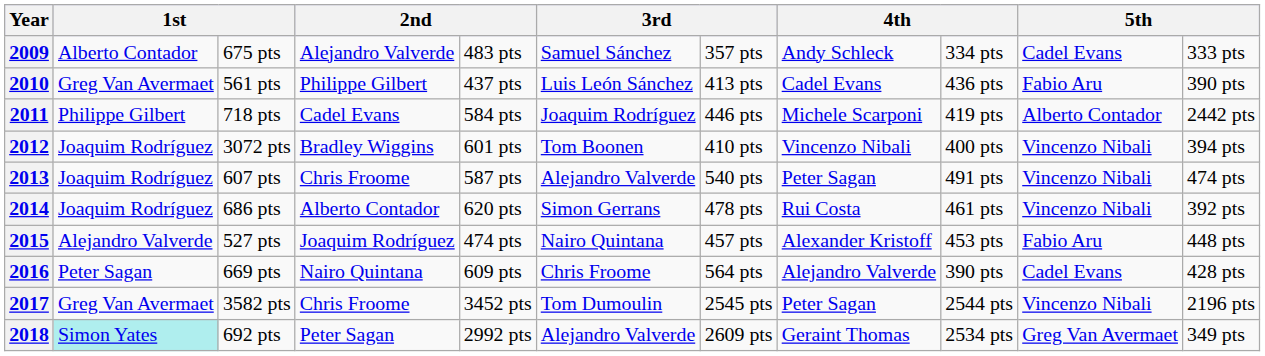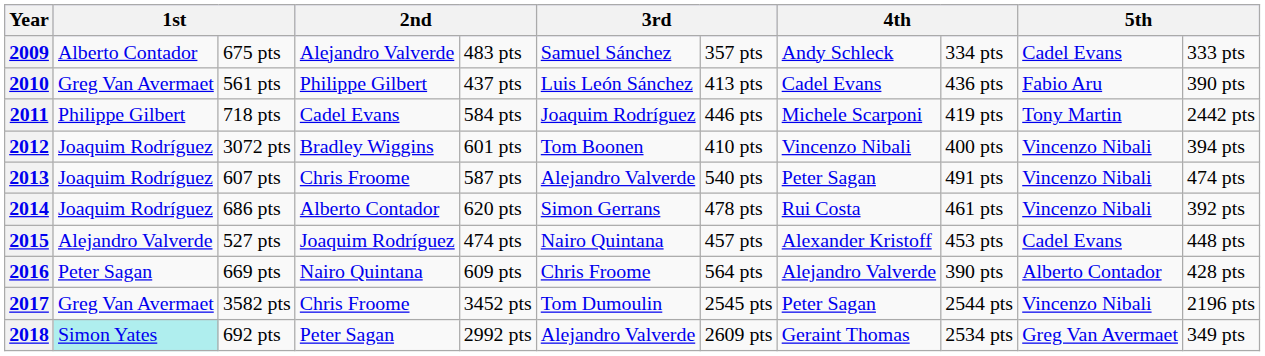 <table class="wikitable">
 <tr style="background:#ccf;">
 <th>Year</th>
 <th colspan=2>1st</th>
 <th colspan=2>2nd</th>
 <th colspan=2>3rd</th>
 <th colspan=2>4th</th>
 <th colspan=2>5th</th>
 </tr>
 <tr>
 <th><a href='#'>2009</a></th>
 <td align=left> <a href='#'>Alberto Contador</a> <br> </td>
 <td>675 pts</td>
 <td align=left> <a href='#'>Alejandro Valverde</a> <br> </td>
 <td>483 pts</td>
 <td align=left> <a href='#'>Samuel Sánchez</a> <br> </td>
 <td>357 pts</td>
 <td align=left> <a href='#'>Andy Schleck</a> <br> </td>
 <td>334 pts</td>
 <td align=left> <a href='#'>Cadel Evans</a> <br> </td>
 <td>333 pts</td>
 </tr>
 <tr>
 <th><a href='#'>2010</a></th>
 <td align=left> <a href='#'>Greg Van Avermaet</a> <br> </td>
 <td>561 pts</td>
 <td align=left> <a href='#'>Philippe Gilbert</a> <br> </td>
 <td>437 pts</td>
 <td align=left> <a href='#'>Luis León Sánchez</a> <br> </td>
 <td>413 pts</td>
 <td align=left> <a href='#'>Cadel Evans</a> <br> </td>
 <td>436 pts</td>
 <td align=left> <a href='#'>Fabio Aru</a> <br> </td>
 <td>390 pts</td>
 </tr>
 <tr>
 <th><a href='#'>2011</a></th>
 <td align=left> <a href='#'>Philippe Gilbert</a> <br> </td>
 <td>718 pts</td>
 <td align=left> <a href='#'>Cadel Evans</a> <br> </td>
 <td>584 pts</td>
 <td align=left> <a href='#'>Joaquim Rodríguez</a> <br> </td>
 <td>446 pts</td>
 <td align=left> <a href='#'>Michele Scarponi</a> <br> </td>
 <td>419 pts</td>
-<td align=left> <a href='#'>Alberto Contador</a> <br> </td>
+<td align=left> <a href='#'>Tony Martin</a> <br> </td>
 <td>2442 pts</td>
 </tr>
 <tr>
 <th><a href='#'>2012</a></th>
 <td align=left> <a href='#'>Joaquim Rodríguez</a> <br> </td>
 <td>3072 pts</td>
 <td align=left> <a href='#'>Bradley Wiggins</a> <br> </td>
 <td>601 pts</td>
 <td align=left> <a href='#'>Tom Boonen</a> <br> </td>
 <td>410 pts</td>
 <td align=left> <a href='#'>Vincenzo Nibali</a> <br> </td>
 <td>400 pts</td>
 <td align=left> <a href='#'>Vincenzo Nibali</a> <br> </td>
 <td>394 pts</td>
 </tr>
 <tr>
 <th><a href='#'>2013</a></th>
 <td align=left> <a href='#'>Joaquim Rodríguez</a> <br> </td>
 <td>607 pts</td>
 <td align=left> <a href='#'>Chris Froome</a> <br> </td>
 <td>587 pts</td>
 <td align=left> <a href='#'>Alejandro Valverde</a> <br> </td>
 <td>540 pts</td>
 <td align=left> <a href='#'>Peter Sagan</a> <br> </td>
 <td>491 pts</td>
 <td align=left> <a href='#'>Vincenzo Nibali</a> <br> </td>
 <td>474 pts</td>
 </tr>
 <tr>
 <th><a href='#'>2014</a></th>
 <td align=left> <a href='#'>Joaquim Rodríguez</a> <br> </td>
 <td>686 pts</td>
 <td align=left> <a href='#'>Alberto Contador</a> <br> </td>
 <td>620 pts</td>
 <td align=left> <a href='#'>Simon Gerrans</a> <br> </td>
 <td>478 pts</td>
 <td align=left> <a href='#'>Rui Costa</a> <br> </td>
 <td>461 pts</td>
 <td align=left> <a href='#'>Vincenzo Nibali</a> <br> </td>
 <td>392 pts</td>
 </tr>
 <tr>
 <th><a href='#'>2015</a></th>
 <td align=left> <a href='#'>Alejandro Valverde</a> <br> </td>
 <td>527 pts</td>
 <td align=left> <a href='#'>Joaquim Rodríguez</a> <br> </td>
 <td>474 pts</td>
 <td align=left> <a href='#'>Nairo Quintana</a> <br> </td>
 <td>457 pts</td>
 <td align=left> <a href='#'>Alexander Kristoff</a> <br> </td>
 <td>453 pts</td>
-<td align=left> <a href='#'>Fabio Aru</a> <br> </td>
+<td align=left> <a href='#'>Cadel Evans</a> <br> </td>
 <td>448 pts</td>
 </tr>
 <tr>
 <th><a href='#'>2016</a></th>
 <td align=left> <a href='#'>Peter Sagan</a> <br> </td>
 <td>669 pts</td>
 <td align=left> <a href='#'>Nairo Quintana</a> <br> </td>
 <td>609 pts</td>
 <td align=left> <a href='#'>Chris Froome</a> <br> </td>
 <td>564 pts</td>
 <td align=left> <a href='#'>Alejandro Valverde</a> <br> </td>
 <td>390 pts</td>
-<td align=left> <a href='#'>Cadel Evans</a> <br> </td>
+<td align=left> <a href='#'>Alberto Contador</a> <br> </td>
 <td>428 pts</td>
 </tr>
 <tr>
 <th><a href='#'>2017</a></th>
 <td align=left> <a href='#'>Greg Van Avermaet</a> <br> </td>
 <td>3582 pts</td>
 <td align=left> <a href='#'>Chris Froome</a> <br> </td>
 <td>3452 pts</td>
 <td align=left> <a href='#'>Tom Dumoulin</a> <br> </td>
 <td>2545 pts</td>
 <td align=left> <a href='#'>Peter Sagan</a> <br> </td>
 <td>2544 pts</td>
 <td align=left> <a href='#'>Vincenzo Nibali</a> <br> </td>
 <td>2196 pts</td>
 </tr>
 <tr>
 <th><a href='#'>2018</a></th>
 <td style="background: paleturquoise;"> <a href='#'>Simon Yates</a> <br> </td>
 <td>692 pts</td>
 <td> <a href='#'>Peter Sagan</a> <br> </td>
 <td>2992 pts</td>
 <td> <a href='#'>Alejandro Valverde</a> <br> </td>
 <td>2609 pts</td>
 <td> <a href='#'>Geraint Thomas</a> <br> </td>
 <td>2534 pts</td>
 <td> <a href='#'>Greg Van Avermaet</a> <br> </td>
 <td>349 pts</td>
 </tr>
 </table>
